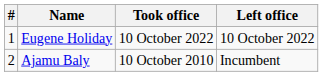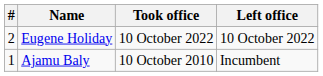 <table class="wikitable sortable">
 <tr>
 <th>#</th>
 <th>Name</th>
 <th>Took office</th>
 <th>Left office</th>
 </tr>
 <tr>
-<td>1</td>
+<td>2</td>
 <td><a href='#'>Eugene Holiday</a></td>
 <td>10 October 2022</td>
 <td>10 October 2022</td>
 </tr>
 <tr>
-<td>2</td>
+<td>1</td>
 <td><a href='#'>Ajamu Baly</a></td>
 <td>10 October 2010</td>
 <td>Incumbent</td>
 </tr>
 </table>
